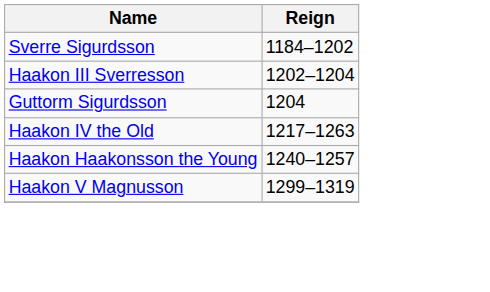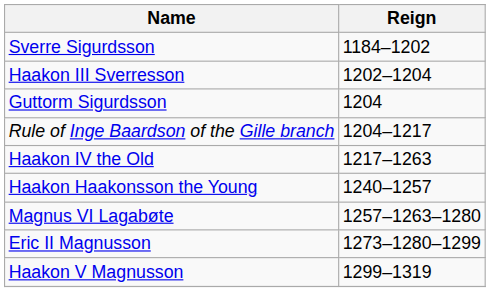 <table class="wikitable">
 <tr>
 <th>Name</th>
 <th>Reign</th>
 </tr>
 <tr>
 <td><a href='#'>Sverre Sigurdsson</a></td>
 <td>1184–1202</td>
 </tr>
 <tr>
 <td><a href='#'>Haakon III Sverresson</a></td>
 <td>1202–1204</td>
 </tr>
 <tr>
 <td><a href='#'>Guttorm Sigurdsson</a></td>
 <td>1204</td>
 </tr>
 <tr>
+<td><em>Rule of <a href='#'>Inge Baardson</a> of the <a href='#'>Gille branch</a></em></td>
+<td>1204–1217</td>
+</tr>
+<tr>
 <td><a href='#'>Haakon IV the Old</a></td>
 <td>1217–1263</td>
 </tr>
 <tr>
 <td><a href='#'>Haakon Haakonsson the Young</a></td>
 <td>1240–1257</td>
 </tr>
 <tr>
+<td><a href='#'>Magnus VI Lagabøte</a></td>
+<td>1257–1263–1280</td>
+</tr>
+<tr>
+<td><a href='#'>Eric II Magnusson</a></td>
+<td>1273–1280–1299</td>
+</tr>
+<tr>
 <td><a href='#'>Haakon V Magnusson</a></td>
 <td>1299–1319</td>
 </tr>
 <tr>
 </tr>
 </table>
